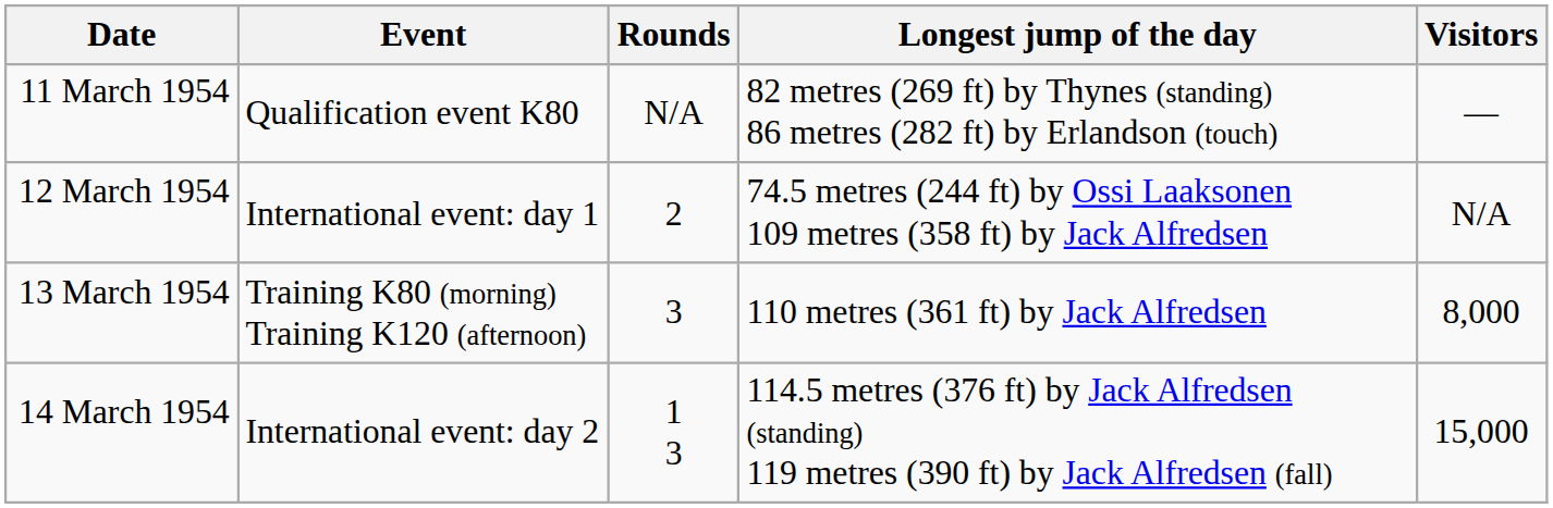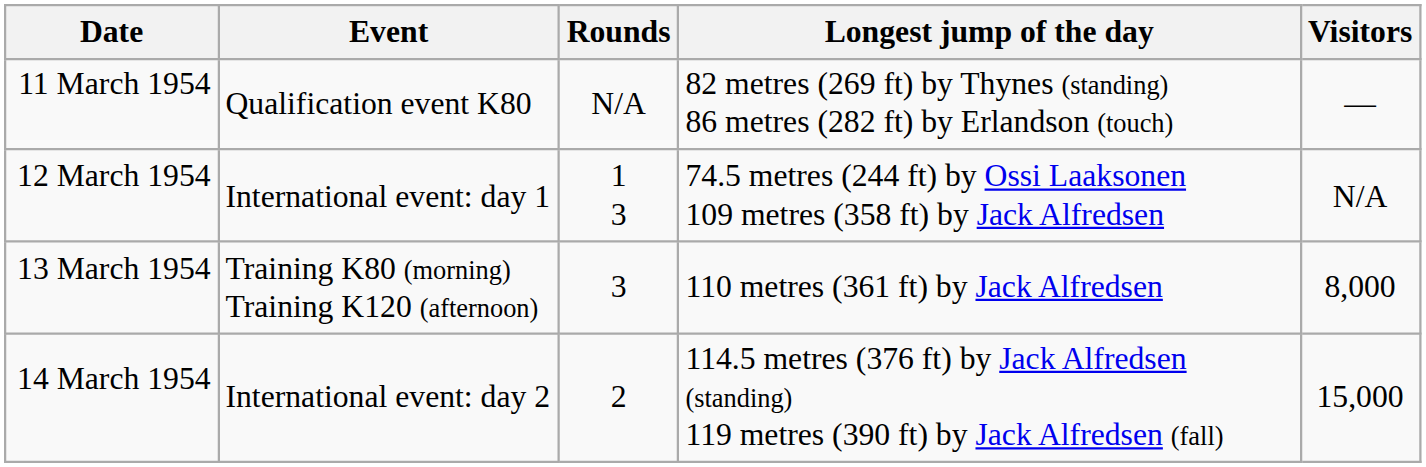 <table class=wikitable style="text-align:center; font-size:88%;">
 <tr>
 <th width=88px>Date</th>
 <th width=145px>Event</th>
 <th width=46px>Rounds</th>
 <th width=270px>Longest jump of the day</th>
 <th width=45px>Visitors</th>
 </tr>
 <tr>
 <td align=right>11 March 1954  </td>
 <td align=left>Qualification event K80</td>
 <td align=center>N/A</td>
 <td align=left>82 metres (269 ft) by Thynes <small>(standing)</small><br>86 metres (282 ft) by Erlandson <small>(touch)</small></td>
 <td align=center>—</td>
 </tr>
 <tr>
 <td align=right>12 March 1954  </td>
 <td align=left>International event: day 1</td>
-<td align=center>2</td>
+<td align=center>1<br>3</td>
 <td align=left>74.5 metres (244 ft) by <a href='#'>Ossi Laaksonen</a><br>109 metres (358 ft) by <a href='#'>Jack Alfredsen</a></td>
 <td align=center>N/A</td>
 </tr>
 <tr>
 <td align=right>13 March 1954  </td>
 <td align=left>Training K80 <small>(morning)</small><br>Training K120 <small>(afternoon)</small></td>
 <td align=center>3</td>
 <td align=left>110 metres (361 ft) by <a href='#'>Jack Alfredsen</a></td>
 <td align=center>8,000</td>
 </tr>
 <tr>
 <td align=right>14 March 1954  </td>
 <td align=left>International event: day 2</td>
-<td align=center>1<br>3</td>
+<td align=center>2</td>
 <td align=left>114.5 metres (376 ft) by <a href='#'>Jack Alfredsen</a> <small>(standing)</small><br>119 metres (390 ft) by <a href='#'>Jack Alfredsen</a> <small>(fall)</small></td>
 <td align=center>15,000</td>
 </tr>
 </table>
